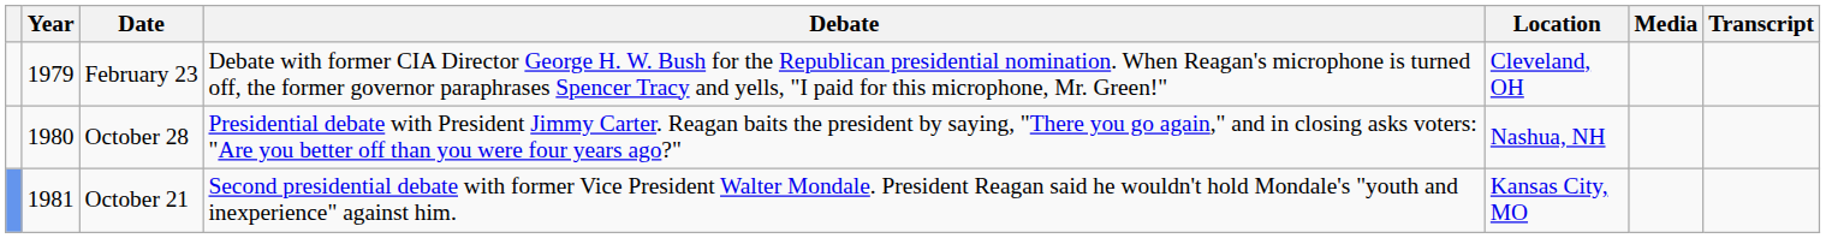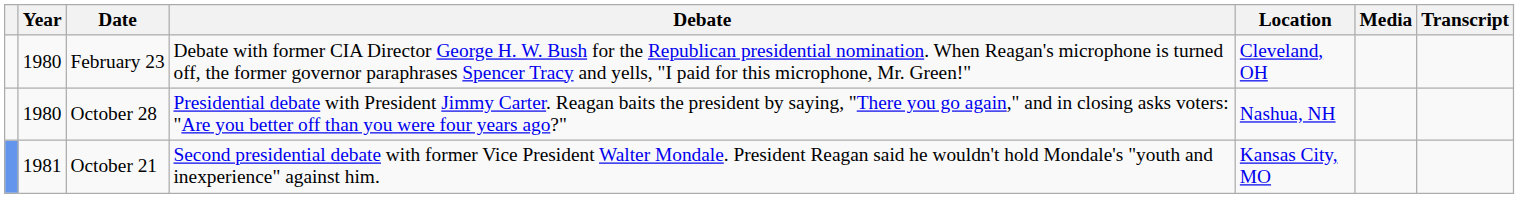 <table class="wikitable">
 <tr>
 <th> </th>
 <th>Year</th>
 <th>Date</th>
 <th>Debate</th>
 <th>Location</th>
 <th>Media</th>
 <th>Transcript</th>
 </tr>
 <tr>
 <td> </td>
-<td>1979</td>
+<td>1980</td>
 <td style="white-space:nowrap">February 23</td>
 <td>Debate with former CIA Director <a href='#'>George H. W. Bush</a> for the <a href='#'>Republican presidential nomination</a>. When Reagan's microphone is turned off, the former governor paraphrases <a href='#'>Spencer Tracy</a> and yells, "I paid for this microphone, Mr. Green!"</td>
 <td><a href='#'>Cleveland, OH</a></td>
 <td></td>
 <td></td>
 </tr>
 <tr>
 <td> </td>
 <td>1980</td>
 <td>October 28</td>
 <td><a href='#'>Presidential debate</a> with President <a href='#'>Jimmy Carter</a>. Reagan baits the president by saying, "<a href='#'>There you go again</a>," and in closing asks voters: "<a href='#'>Are you better off than you were four years ago</a>?"</td>
 <td><a href='#'>Nashua, NH</a></td>
 <td></td>
 <td style="text-align:center;"></td>
 </tr>
 <tr>
 <td style="background:cornflowerblue;"> </td>
 <td>1981</td>
 <td>October 21</td>
 <td><a href='#'>Second presidential debate</a> with former Vice President <a href='#'>Walter Mondale</a>. President Reagan said he wouldn't hold Mondale's "youth and inexperience" against him.</td>
 <td><a href='#'>Kansas City, MO</a></td>
 <td></td>
 <td style="text-align:center;"></td>
 </tr>
 </table>
